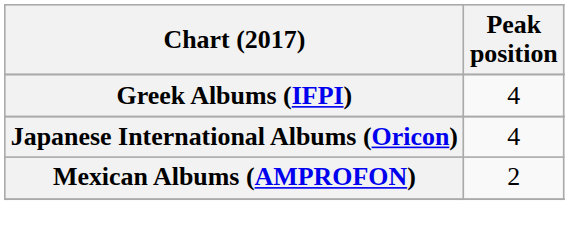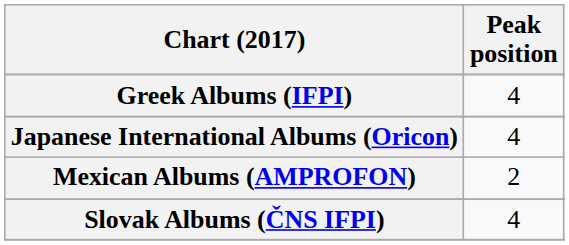 <table class="wikitable sortable plainrowheaders" style="text-align:center">
 <tr>
 <th scope="col">Chart (2017)</th>
 <th scope="col">Peak<br>position</th>
 </tr>
 <tr>
 </tr>
 <tr>
 </tr>
 <tr>
 </tr>
 <tr>
 </tr>
 <tr>
 </tr>
 <tr>
 </tr>
 <tr>
 </tr>
 <tr>
 </tr>
 <tr>
 </tr>
 <tr>
 </tr>
 <tr>
 </tr>
 <tr>
 <th scope="row">Greek Albums (<a href='#'>IFPI</a>)</th>
 <td>4</td>
 </tr>
 <tr>
 </tr>
 <tr>
 </tr>
 <tr>
 </tr>
 <tr>
 </tr>
 <tr>
 <th scope="row">Japanese International Albums (<a href='#'>Oricon</a>)</th>
 <td>4</td>
 </tr>
 <tr>
 <th scope="row">Mexican Albums (<a href='#'>AMPROFON</a>)</th>
 <td>2</td>
 </tr>
 <tr>
 </tr>
 <tr>
 </tr>
 <tr>
 </tr>
 <tr>
 </tr>
 <tr>
 </tr>
 <tr>
+<th scope="row">Slovak Albums (<a href='#'>ČNS IFPI</a>)</th>
+<td>4</td>
+</tr>
+<tr>
 </tr>
 <tr>
 </tr>
 <tr>
 </tr>
 <tr>
 </tr>
 <tr>
 </tr>
 <tr>
 </tr>
 <tr>
 </tr>
 <tr>
 </tr>
 </table>
